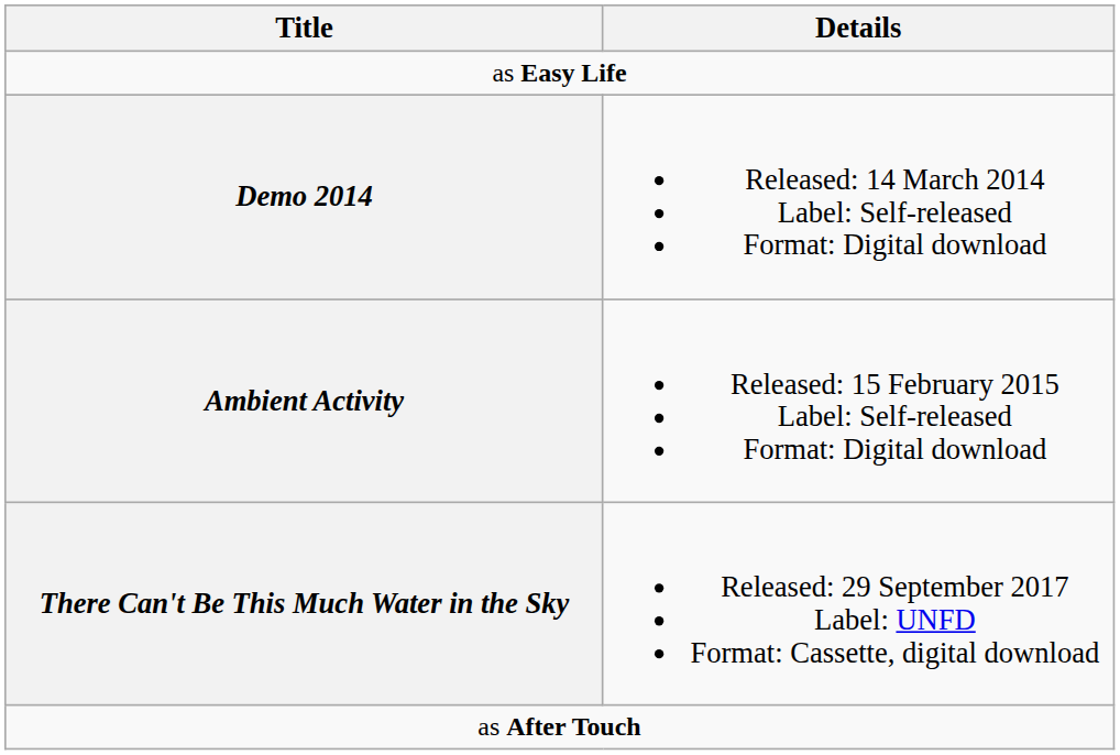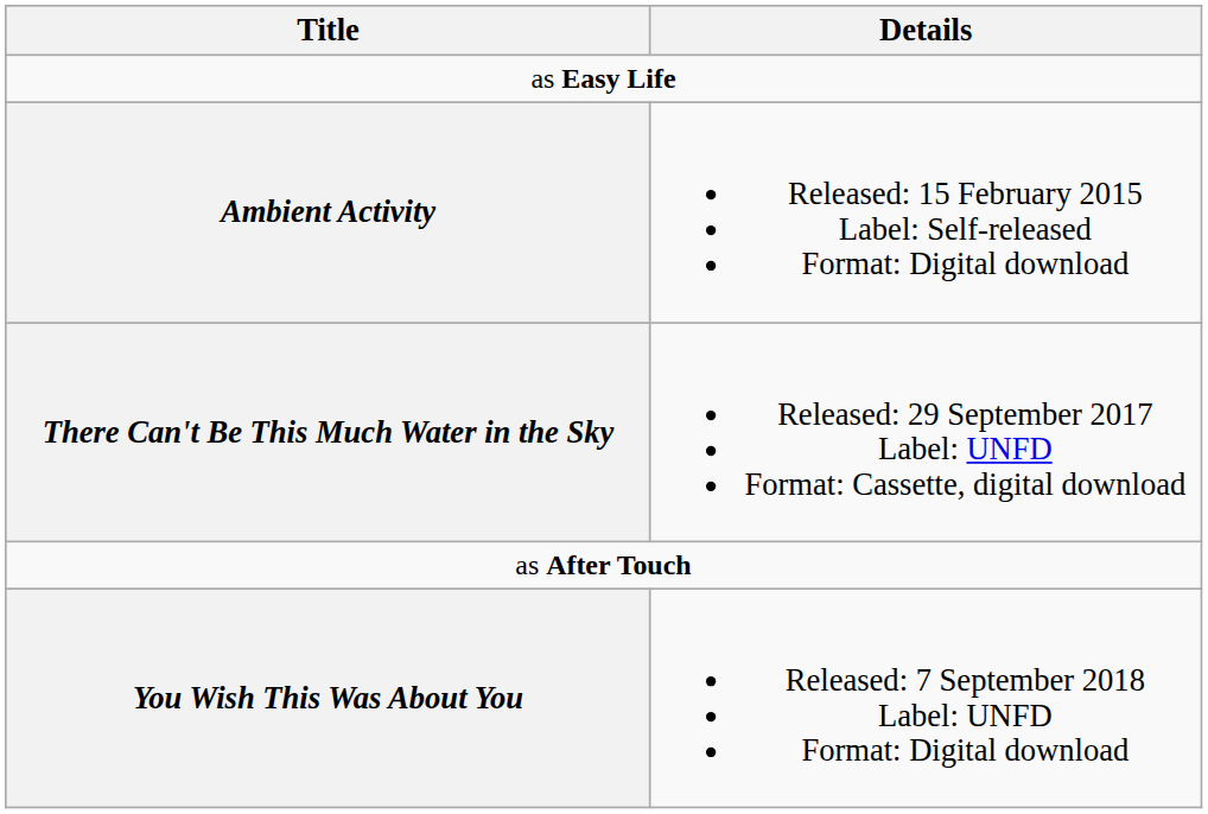 <table class="wikitable plainrowheaders" style="text-align:center;">
 <tr>
 <th scope="col" style="width:20em;">Title</th>
 <th scope="col" style="width:17em;">Details</th>
 </tr>
 <tr>
 <td colspan="2" style="font-size:90%">as <strong>Easy Life</strong></td>
-</tr>
-<tr>
-<th scope="row"><em>Demo 2014</em></th>
-<td><br><ul><li>Released: 14 March 2014</li><li>Label: Self-released</li><li>Format: Digital download</li></ul></td>
 </tr>
 <tr>
 <th scope="row"><em>Ambient Activity</em></th>
 <td><br><ul><li>Released: 15 February 2015</li><li>Label: Self-released</li><li>Format: Digital download</li></ul></td>
 </tr>
 <tr>
 <th scope="row"><em>There Can't Be This Much Water in the Sky</em></th>
 <td><br><ul><li>Released: 29 September 2017</li><li>Label: <a href='#'>UNFD</a></li><li>Format: Cassette, digital download</li></ul></td>
 </tr>
 <tr>
 <td colspan="2" style="font-size:90%">as <strong>After Touch</strong></td>
 </tr>
+<tr>
+<th scope="row"><em>You Wish This Was About You</em></th>
+<td><br><ul><li>Released: 7 September 2018</li><li>Label: UNFD</li><li>Format: Digital download</li></ul></td>
+</tr>
 </table>
